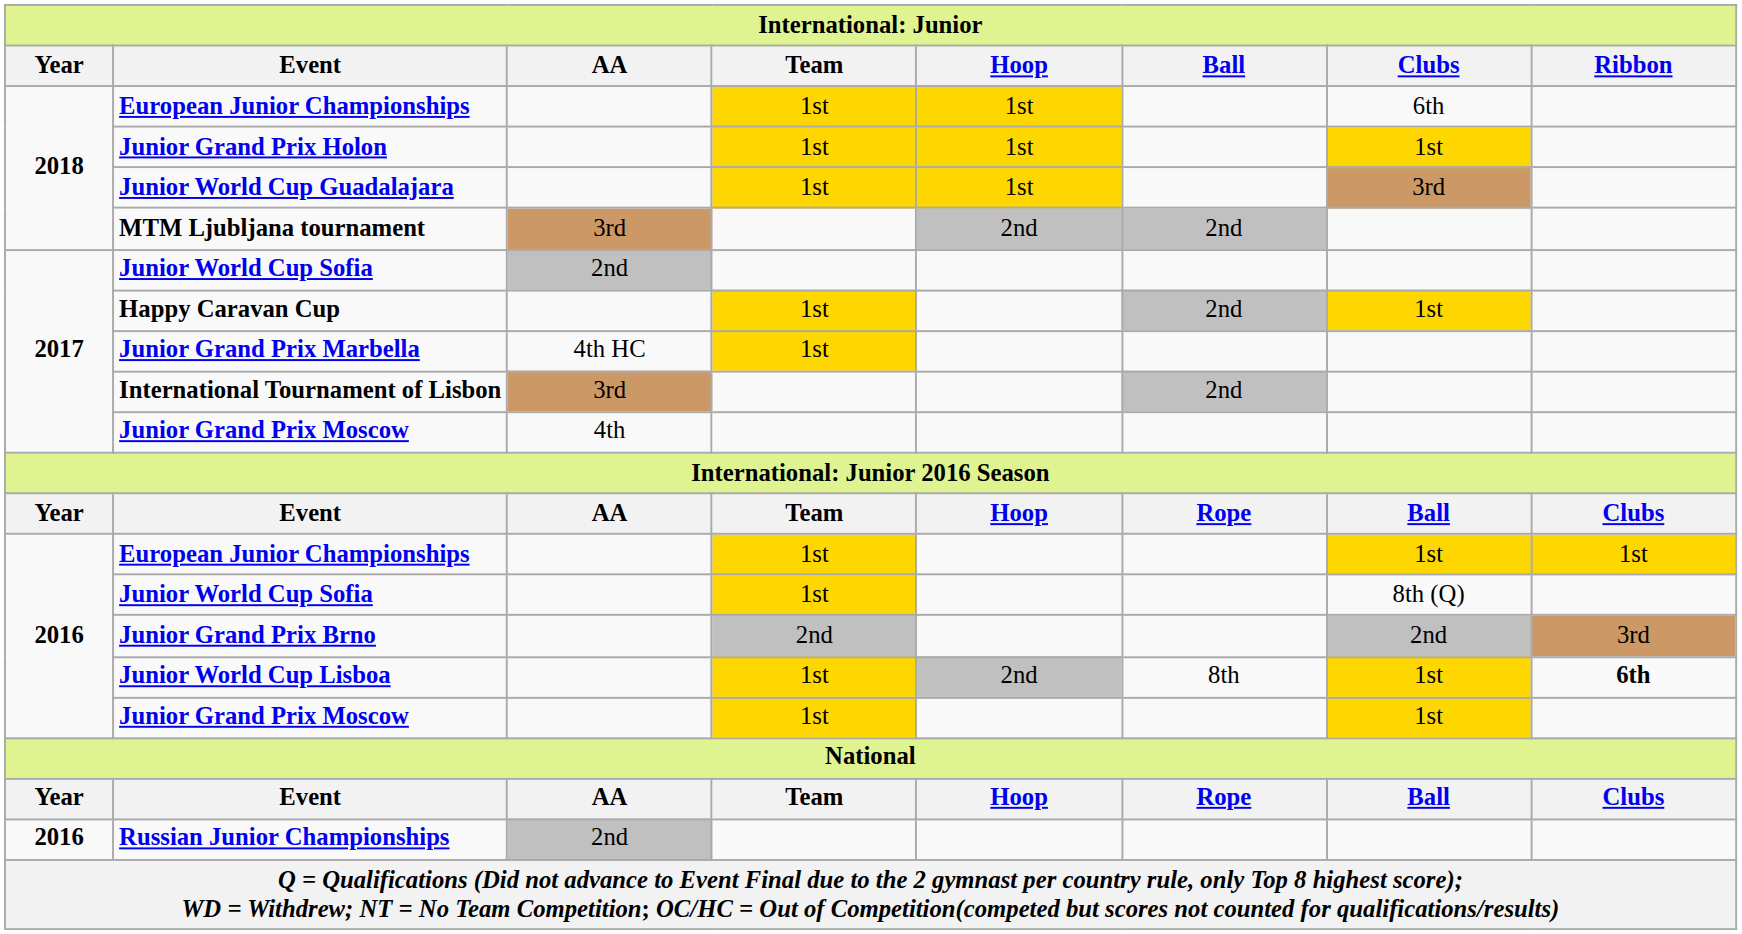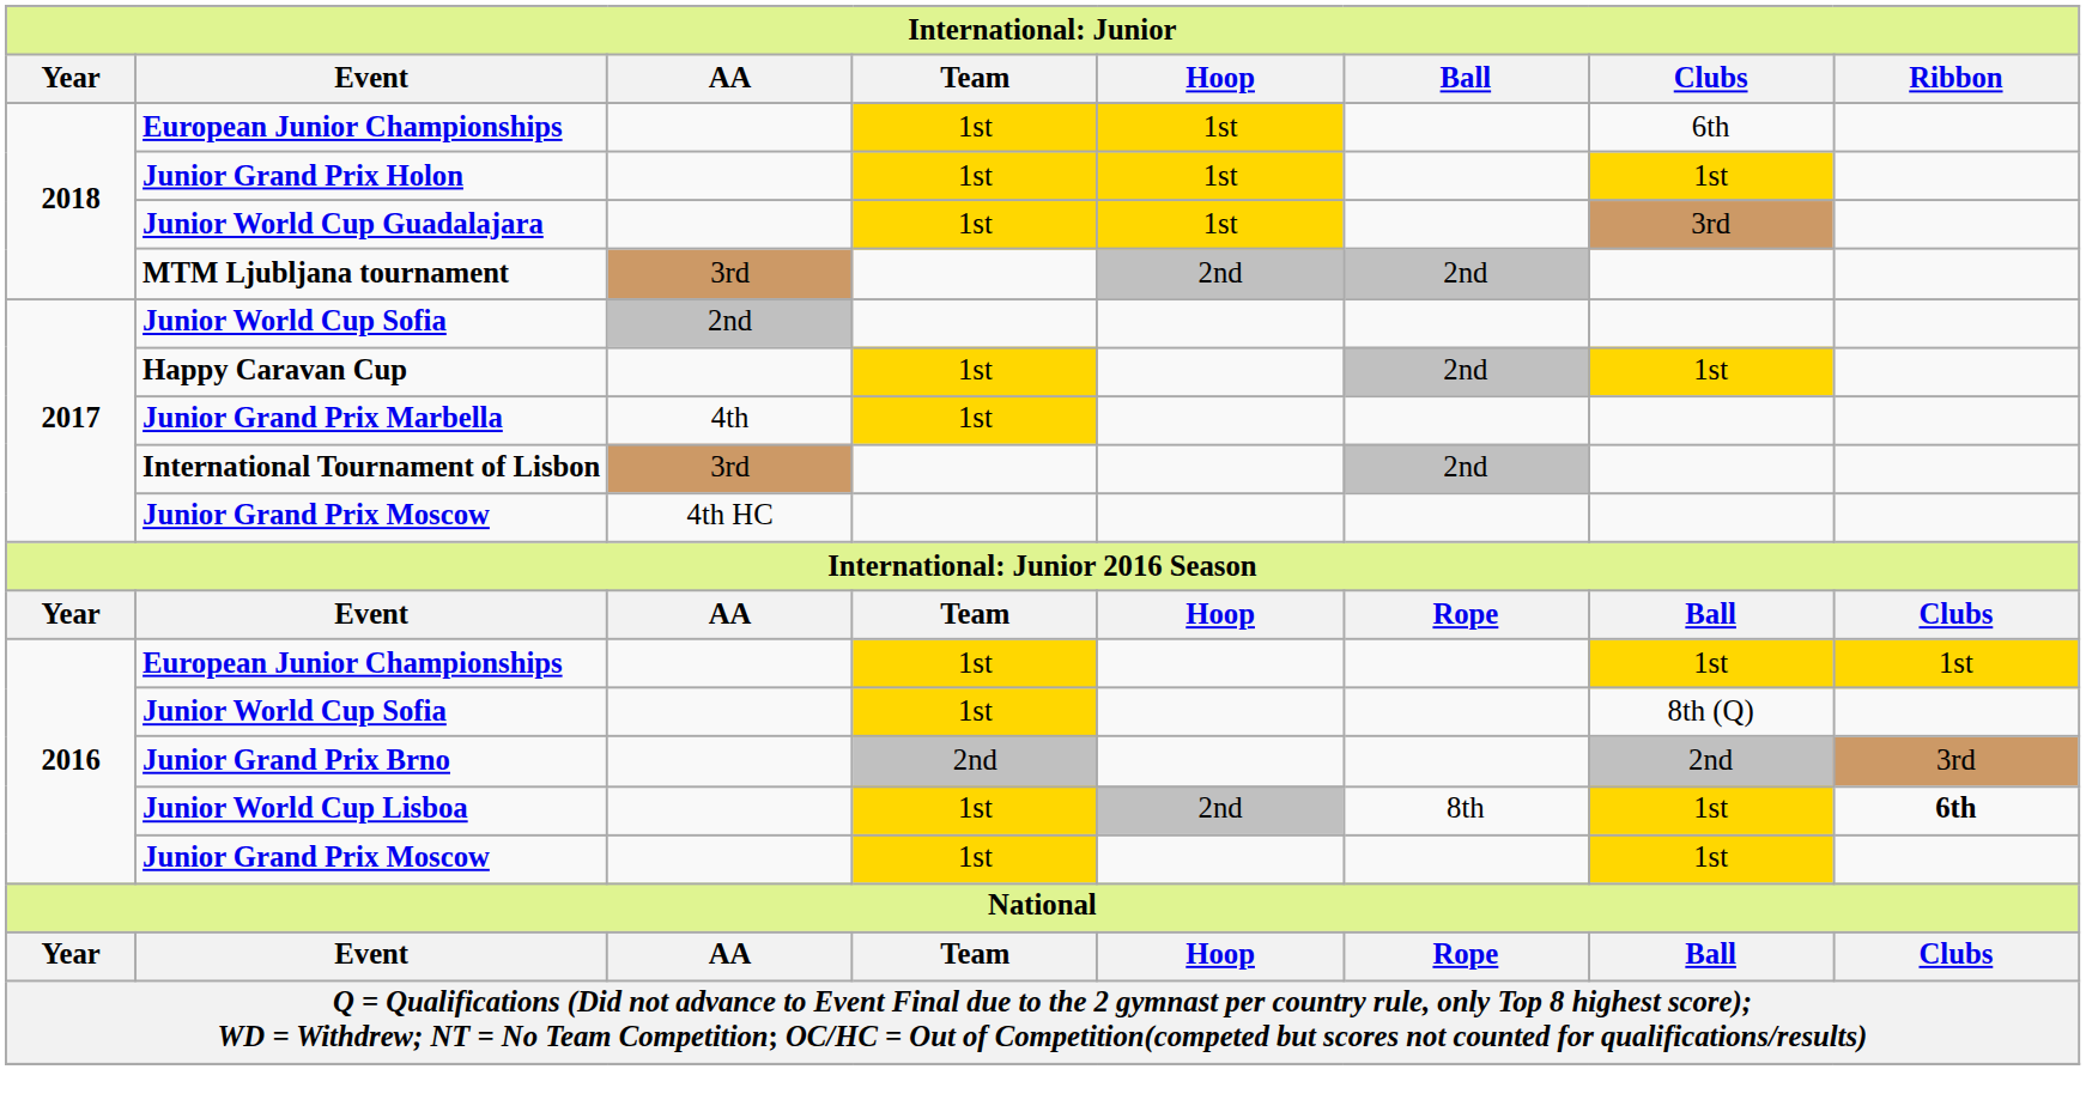 <table class="wikitable" style="text-align:center; font-size: 80%;">
 <tr>
 <th align=center colspan=8  style="background-color: #dff491; "><strong>International: Junior</strong></th>
 </tr>
 <tr>
 <th>Year</th>
 <th>Event</th>
 <th width=100px>AA</th>
 <th width=100px>Team</th>
 <th width=100px><a href='#'>Hoop</a></th>
 <th width=100px><a href='#'>Ball</a></th>
 <th width=100px><a href='#'>Clubs</a></th>
 <th width=100px><a href='#'>Ribbon</a></th>
 </tr>
 <tr>
 <td rowspan="4" width=50px><strong>2018</strong></td>
 <td align=left><strong><a href='#'>European Junior Championships</a></strong></td>
 <td></td>
 <td bgcolor=gold>1st</td>
 <td bgcolor=gold>1st</td>
 <td></td>
 <td>6th</td>
 <td></td>
 </tr>
 <tr>
 <td align=left><strong><a href='#'>Junior Grand Prix Holon</a></strong></td>
 <td></td>
 <td bgcolor=gold>1st</td>
 <td bgcolor=gold>1st</td>
 <td></td>
 <td bgcolor=gold>1st</td>
 <td></td>
 </tr>
 <tr>
 <td align=left><strong><a href='#'>Junior World Cup Guadalajara</a></strong></td>
 <td></td>
 <td bgcolor=gold>1st</td>
 <td bgcolor=gold>1st</td>
 <td></td>
 <td bgcolor=CC9966>3rd</td>
 <td></td>
 </tr>
 <tr>
 <td align=left><strong>MTM Ljubljana tournament</strong></td>
 <td bgcolor=CC9966>3rd</td>
 <td></td>
 <td bgcolor=silver>2nd</td>
 <td bgcolor=silver>2nd</td>
 <td></td>
 <td></td>
 </tr>
 <tr>
 <td rowspan="5" width=50px><strong>2017</strong></td>
 <td align=left><strong><a href='#'>Junior World Cup Sofia</a></strong></td>
 <td bgcolor=silver>2nd</td>
 <td></td>
 <td></td>
 <td></td>
 <td></td>
 <td></td>
 </tr>
 <tr>
 <td align=left><strong>Happy Caravan Cup</strong></td>
 <td></td>
 <td bgcolor=gold>1st</td>
 <td></td>
 <td bgcolor=silver>2nd</td>
 <td bgcolor=gold>1st</td>
 <td></td>
 </tr>
 <tr>
 <td align=left><strong><a href='#'>Junior Grand Prix Marbella</a></strong></td>
-<td>4th HC</td>
+<td>4th</td>
 <td bgcolor=gold>1st</td>
 <td></td>
 <td></td>
 <td></td>
 <td></td>
 </tr>
 <tr>
 <td align=left><strong>International Tournament of Lisbon</strong></td>
 <td bgcolor=CC9966>3rd</td>
 <td></td>
 <td></td>
 <td bgcolor=silver>2nd</td>
 <td></td>
 <td></td>
 </tr>
 <tr>
 <td align=left><strong><a href='#'>Junior Grand Prix Moscow</a></strong></td>
-<td>4th</td>
+<td>4th HC</td>
 <td></td>
 <td></td>
 <td></td>
 <td></td>
 <td></td>
 </tr>
 <tr>
 <th align=center colspan=8  style="background-color: #dff491; "><strong>International: Junior 2016 Season</strong></th>
 </tr>
 <tr>
 <th>Year</th>
 <th>Event</th>
 <th width=100px>AA</th>
 <th width=100px>Team</th>
 <th width=100px><a href='#'>Hoop</a></th>
 <th width=100px><a href='#'>Rope</a></th>
 <th width=100px><a href='#'>Ball</a></th>
 <th width=100px><a href='#'>Clubs</a></th>
 </tr>
 <tr>
 <td rowspan="5" width=50px><strong>2016</strong></td>
 <td align=left><strong><a href='#'>European Junior Championships</a></strong></td>
 <td></td>
 <td bgcolor=gold>1st</td>
 <td></td>
 <td></td>
 <td bgcolor=gold>1st</td>
 <td bgcolor=gold>1st</td>
 </tr>
 <tr>
 <td align=left><strong><a href='#'>Junior World Cup Sofia</a></strong></td>
 <td></td>
 <td bgcolor=gold>1st</td>
 <td></td>
 <td></td>
 <td>8th (Q)</td>
 <td></td>
 </tr>
 <tr>
 <td align=left><strong><a href='#'>Junior Grand Prix Brno</a></strong></td>
 <td></td>
 <td bgcolor=silver>2nd</td>
 <td></td>
 <td></td>
 <td bgcolor=silver>2nd</td>
 <td bgcolor=CC9966>3rd</td>
 </tr>
 <tr>
 <td align=left><strong><a href='#'>Junior World Cup Lisboa</a></strong></td>
 <td></td>
 <td bgcolor=gold>1st</td>
 <td bgcolor=silver>2nd</td>
 <td>8th</td>
 <td bgcolor=gold>1st</td>
 <td><strong>6th</strong></td>
 </tr>
 <tr>
 <td align=left><strong><a href='#'>Junior Grand Prix Moscow</a></strong></td>
 <td></td>
 <td bgcolor=gold>1st</td>
 <td></td>
 <td></td>
 <td bgcolor=gold>1st</td>
 <td></td>
 </tr>
 <tr>
 <th align=center colspan=8 style="background-color: #dff491; "><strong>National</strong></th>
 </tr>
 <tr>
 <th>Year</th>
 <th>Event</th>
 <th width=100px>AA</th>
 <th width=100px>Team</th>
 <th width=100px><a href='#'>Hoop</a></th>
 <th width=100px><a href='#'>Rope</a></th>
 <th width=100px><a href='#'>Ball</a></th>
 <th width=100px><a href='#'>Clubs</a></th>
 </tr>
 <tr>
-<td rowspan="1" width=50px><strong>2016</strong></td>
-<td align=left><strong><a href='#'>Russian Junior Championships</a></strong></td>
-<td bgcolor=silver>2nd</td>
-<td></td>
-<td></td>
-<td></td>
-<td></td>
-<td></td>
-</tr>
-<tr>
 <th align=center colspan=8><em>Q = Qualifications (Did not advance to Event Final due to the 2 gymnast per country rule, only Top 8 highest score);</em> <br> <em>WD = Withdrew;</em>  <em>NT = No Team Competition</em>; <em>OC/HC = Out of Competition(competed but scores not counted for qualifications/results)</em></th>
 </tr>
 <tr>
 </tr>
 </table>
